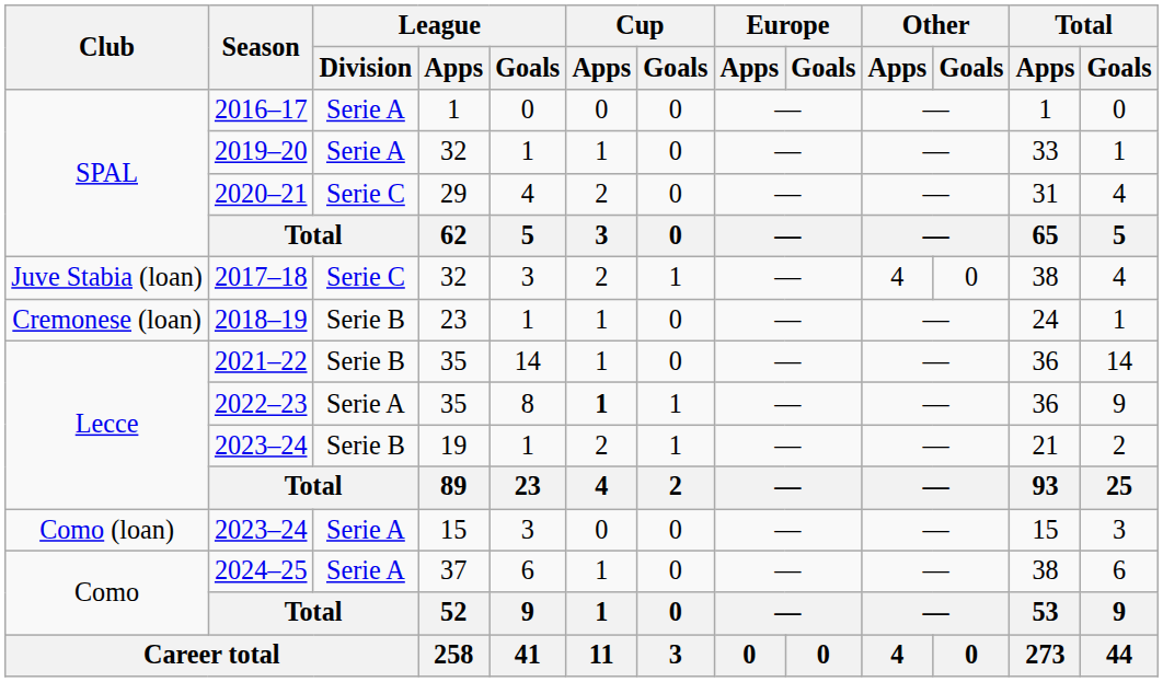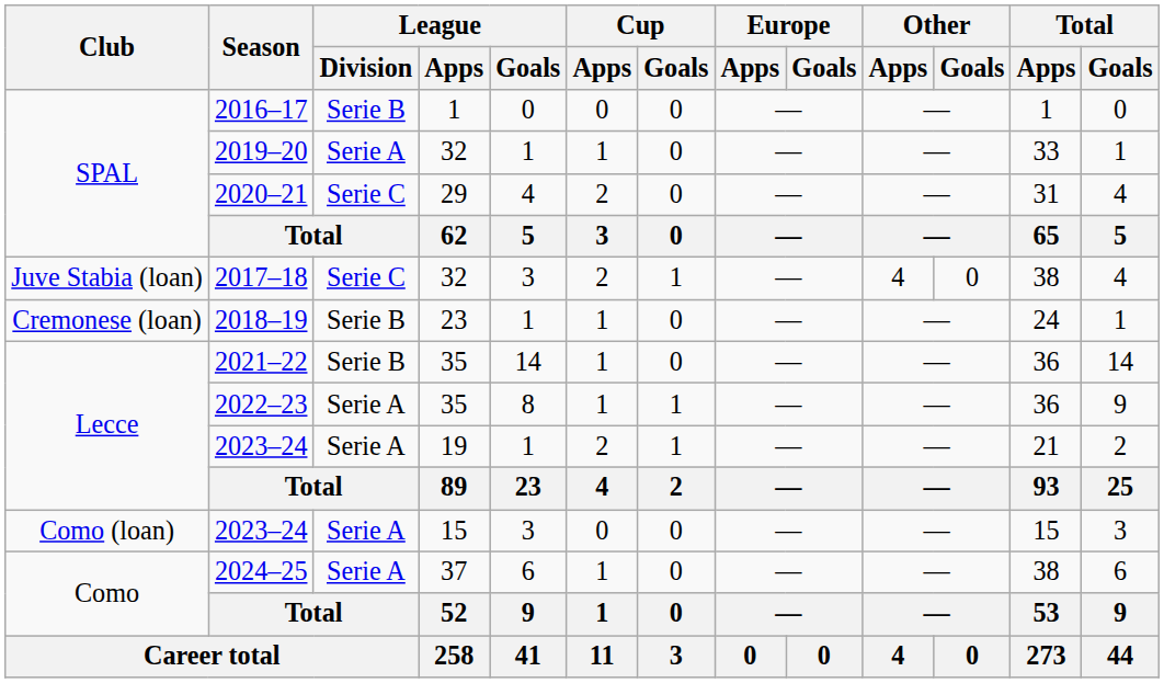 <table class="wikitable" style="text-align:center">
 <tr>
 <th rowspan="2">Club</th>
 <th rowspan="2">Season</th>
 <th colspan="3">League</th>
 <th colspan="2">Cup</th>
 <th colspan="2">Europe</th>
 <th colspan="2">Other</th>
 <th colspan="2">Total</th>
 </tr>
 <tr>
 <th>Division</th>
 <th>Apps</th>
 <th>Goals</th>
 <th>Apps</th>
 <th>Goals</th>
 <th>Apps</th>
 <th>Goals</th>
 <th>Apps</th>
 <th>Goals</th>
 <th>Apps</th>
 <th>Goals</th>
 </tr>
 <tr>
 <td rowspan="4"><a href='#'>SPAL</a></td>
 <td><a href='#'>2016–17</a></td>
-<td><a href='#'>Serie A</a></td>
+<td><a href='#'>Serie B</a></td>
 <td>1</td>
 <td>0</td>
 <td>0</td>
 <td>0</td>
 <td colspan="2">—</td>
 <td colspan="2">—</td>
 <td>1</td>
 <td>0</td>
 </tr>
 <tr>
 <td><a href='#'>2019–20</a></td>
 <td><a href='#'>Serie A</a></td>
 <td>32</td>
 <td>1</td>
 <td>1</td>
 <td>0</td>
 <td colspan="2">—</td>
 <td colspan="2">—</td>
 <td>33</td>
 <td>1</td>
 </tr>
 <tr>
 <td><a href='#'>2020–21</a></td>
 <td><a href='#'>Serie C</a></td>
 <td>29</td>
 <td>4</td>
 <td>2</td>
 <td>0</td>
 <td colspan="2">—</td>
 <td colspan="2">—</td>
 <td>31</td>
 <td>4</td>
 </tr>
 <tr>
 <th colspan="2">Total</th>
 <th>62</th>
 <th>5</th>
 <th>3</th>
 <th>0</th>
 <th colspan="2">—</th>
 <th colspan="2">—</th>
 <th>65</th>
 <th>5</th>
 </tr>
 <tr>
 <td><a href='#'>Juve Stabia</a> (loan)</td>
 <td><a href='#'>2017–18</a></td>
 <td><a href='#'>Serie C</a></td>
 <td>32</td>
 <td>3</td>
 <td>2</td>
 <td>1</td>
 <td colspan="2">—</td>
 <td>4</td>
 <td>0</td>
 <td>38</td>
 <td>4</td>
 </tr>
 <tr>
 <td><a href='#'>Cremonese</a> (loan)</td>
 <td><a href='#'>2018–19</a></td>
 <td>Serie B</td>
 <td>23</td>
 <td>1</td>
 <td>1</td>
 <td>0</td>
 <td colspan="2">—</td>
 <td colspan="2">—</td>
 <td>24</td>
 <td>1</td>
 </tr>
 <tr>
 <td rowspan="4"><a href='#'>Lecce</a></td>
 <td><a href='#'>2021–22</a></td>
 <td>Serie B</td>
 <td>35</td>
 <td>14</td>
 <td>1</td>
 <td>0</td>
 <td colspan="2">—</td>
 <td colspan="2">—</td>
 <td>36</td>
 <td>14</td>
 </tr>
 <tr>
 <td><a href='#'>2022–23</a></td>
 <td>Serie A</td>
 <td>35</td>
 <td>8</td>
-<td><strong>1</strong></td>
+<td>1</td>
 <td>1</td>
 <td colspan="2">—</td>
 <td colspan="2">—</td>
 <td>36</td>
 <td>9</td>
 </tr>
 <tr>
 <td><a href='#'>2023–24</a></td>
-<td>Serie B</td>
+<td>Serie A</td>
 <td>19</td>
 <td>1</td>
 <td>2</td>
 <td>1</td>
 <td colspan="2">—</td>
 <td colspan="2">—</td>
 <td>21</td>
 <td>2</td>
 </tr>
 <tr>
 <th colspan="2">Total</th>
 <th>89</th>
 <th>23</th>
 <th>4</th>
 <th>2</th>
 <th colspan="2">—</th>
 <th colspan="2">—</th>
 <th>93</th>
 <th>25</th>
 </tr>
 <tr>
 <td><a href='#'>Como</a> (loan)</td>
 <td><a href='#'>2023–24</a></td>
 <td><a href='#'>Serie A</a></td>
 <td>15</td>
 <td>3</td>
 <td>0</td>
 <td>0</td>
 <td colspan="2">—</td>
 <td colspan="2">—</td>
 <td>15</td>
 <td>3</td>
 </tr>
 <tr>
 <td rowspan="2">Como</td>
 <td><a href='#'>2024–25</a></td>
 <td><a href='#'>Serie A</a></td>
 <td>37</td>
 <td>6</td>
 <td>1</td>
 <td>0</td>
 <td colspan="2">—</td>
 <td colspan="2">—</td>
 <td>38</td>
 <td>6</td>
 </tr>
 <tr>
 <th colspan="2">Total</th>
 <th>52</th>
 <th>9</th>
 <th>1</th>
 <th>0</th>
 <th colspan="2">—</th>
 <th colspan="2">—</th>
 <th>53</th>
 <th>9</th>
 </tr>
 <tr>
 <th colspan="3">Career total</th>
 <th>258</th>
 <th>41</th>
 <th>11</th>
 <th>3</th>
 <th>0</th>
 <th>0</th>
 <th>4</th>
 <th>0</th>
 <th>273</th>
 <th>44</th>
 </tr>
 </table>
